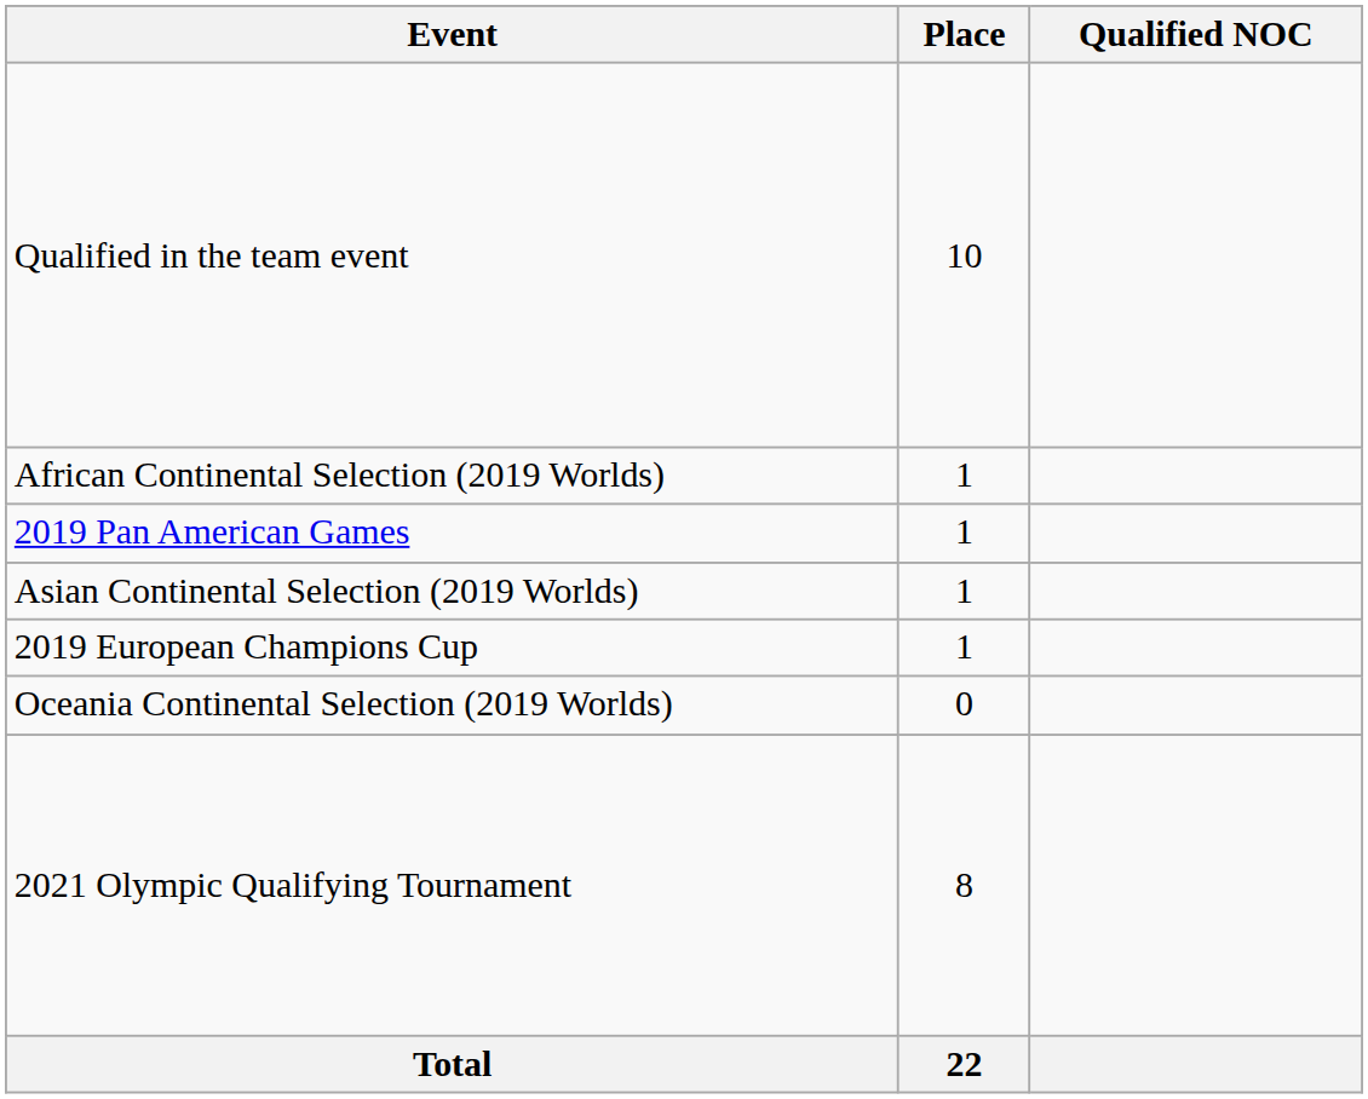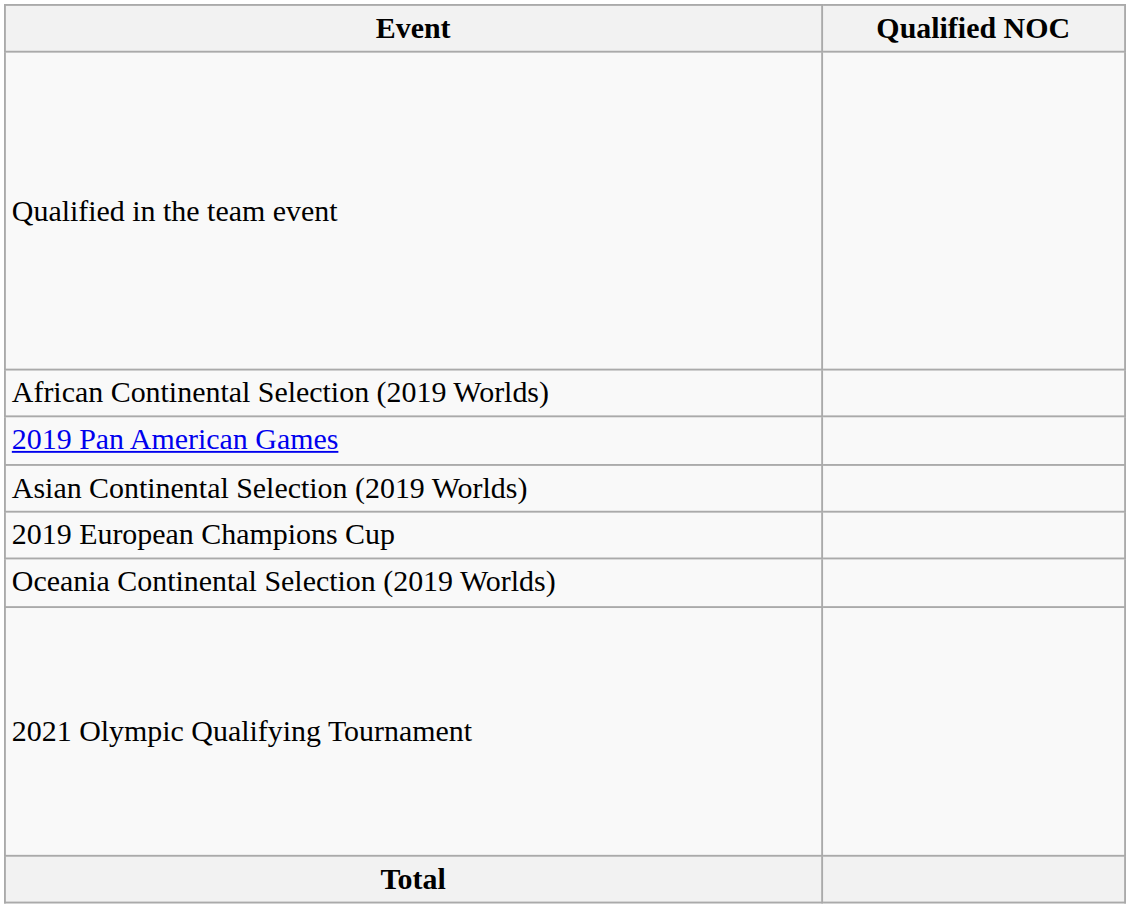 <table class="wikitable" width=600>
 <tr>
 <th>Event</th>
-<th>Place</th>
 <th>Qualified NOC</th>
 </tr>
 <tr>
 <td>Qualified in the team event</td>
-<td align=center>10</td>
 <td><br><br><br><br><br><br><br><br><br></td>
 </tr>
 <tr>
 <td>African Continental Selection (2019 Worlds)</td>
-<td align=center>1</td>
 <td></td>
 </tr>
 <tr>
 <td><a href='#'>2019 Pan American Games</a></td>
-<td align=center>1</td>
 <td></td>
 </tr>
 <tr>
 <td>Asian Continental Selection (2019 Worlds)</td>
-<td align=center>1</td>
 <td></td>
 </tr>
 <tr>
 <td>2019 European Champions Cup</td>
-<td align=center>1</td>
 <td></td>
 </tr>
 <tr>
 <td>Oceania Continental Selection (2019 Worlds)</td>
-<td align=center>0</td>
 <td><s></s></td>
 </tr>
 <tr>
 <td>2021 Olympic Qualifying Tournament</td>
-<td align=center>8</td>
 <td><br><br><br><br><br><br><br></td>
 </tr>
 <tr>
 <th>Total</th>
-<th>22</th>
 <th></th>
 </tr>
 </table>
